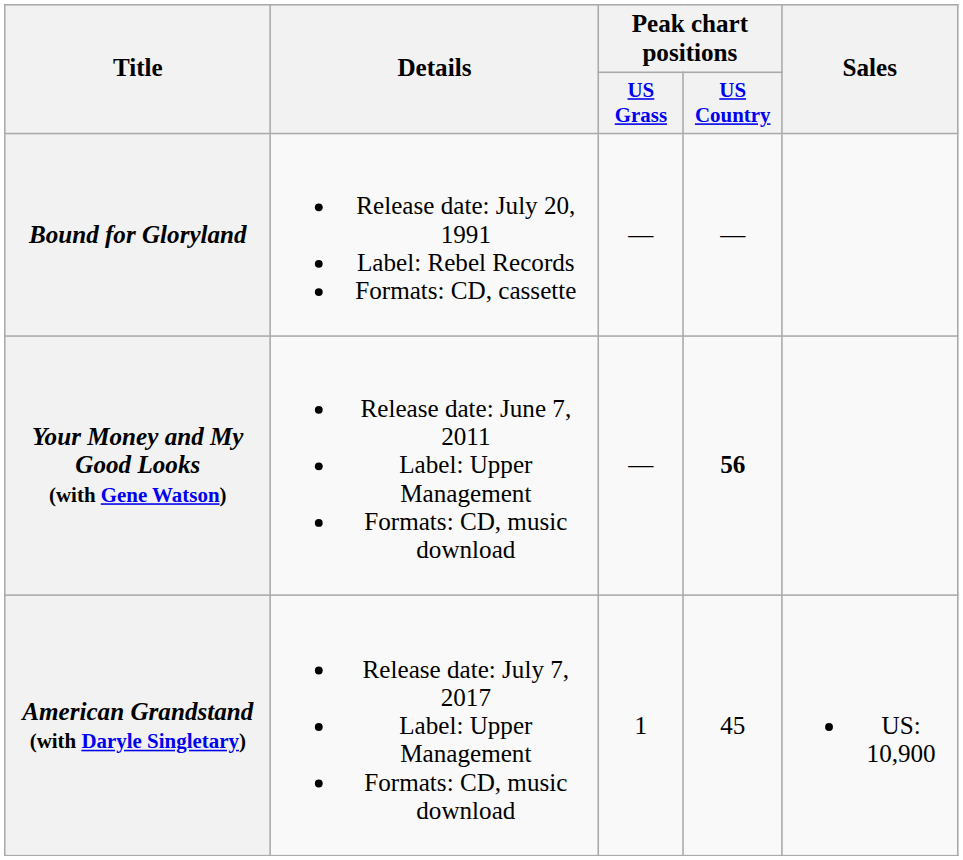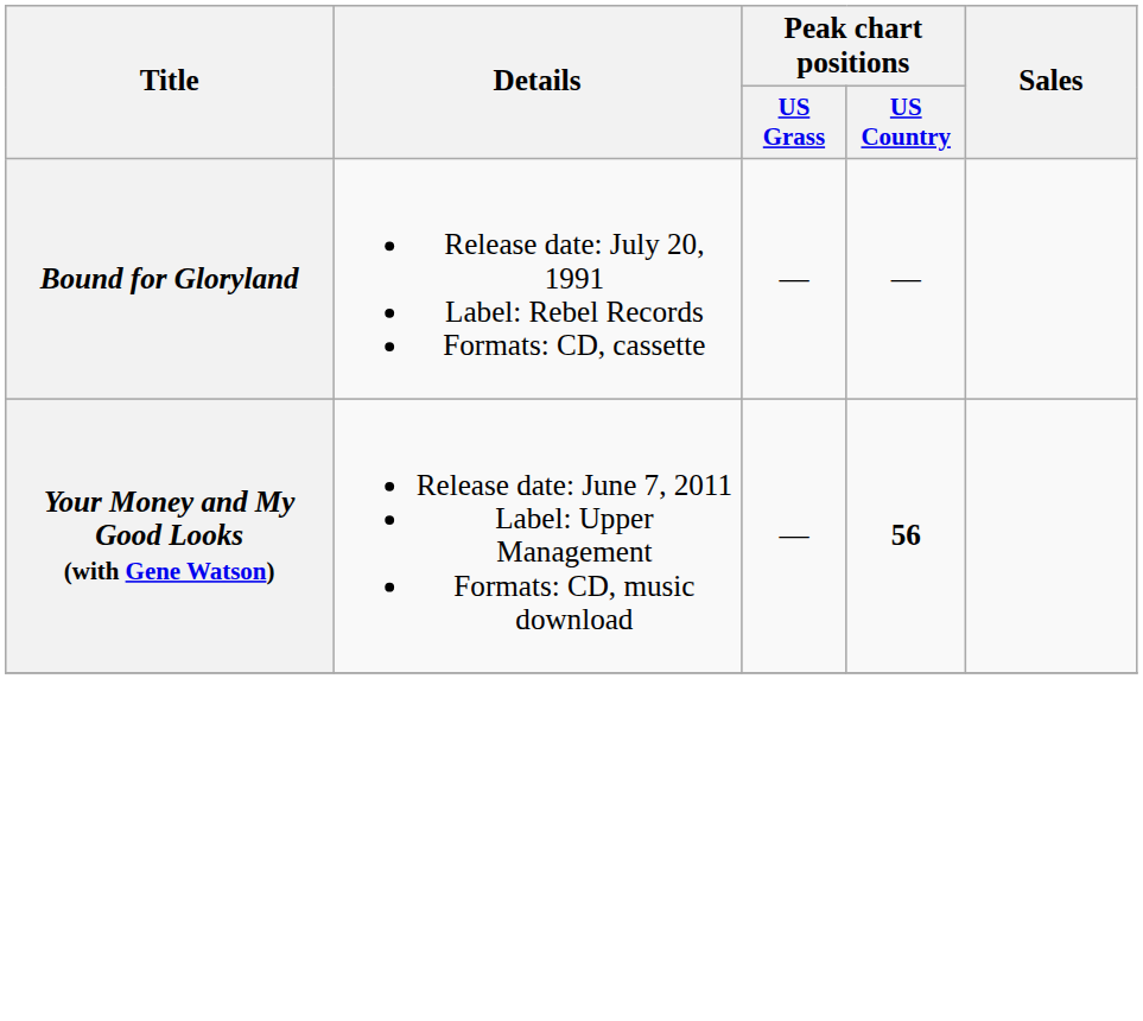 <table class="wikitable plainrowheaders" style="text-align:center;">
 <tr>
 <th rowspan="2" style="width:16em;">Title</th>
 <th rowspan="2" style="width:18em;">Details</th>
 <th colspan="2">Peak chart positions</th>
 <th rowspan="2" style="width:8em;">Sales</th>
 </tr>
 <tr style="font-size:smaller;">
 <th width="65"><a href='#'>US Grass</a><br></th>
 <th width="65"><a href='#'>US Country</a><br></th>
 </tr>
 <tr>
 <th scope="row"><em>Bound for Gloryland</em><br></th>
 <td><br><ul><li>Release date: July 20, 1991</li><li>Label: Rebel Records</li><li>Formats: CD, cassette</li></ul></td>
 <td>—</td>
 <td>—</td>
 <td></td>
 </tr>
 <tr>
 <th scope="row"><em>Your Money and My Good Looks</em><br><small>(with <a href='#'>Gene Watson</a>)</small></th>
 <td><br><ul><li>Release date: June 7, 2011</li><li>Label: Upper Management</li><li>Formats: CD, music download</li></ul></td>
 <td>—</td>
 <td><strong>56</strong></td>
 <td></td>
 </tr>
 <tr>
-<th scope="row"><em>American Grandstand</em><br><small>(with <a href='#'>Daryle Singletary</a>)</small></th>
-<td><br><ul><li>Release date: July 7, 2017</li><li>Label: Upper Management</li><li>Formats: CD, music download</li></ul></td>
-<td>1</td>
-<td>45</td>
-<td><br><ul><li>US: 10,900</li></ul></td>
-</tr>
-<tr>
 </tr>
 </table>
